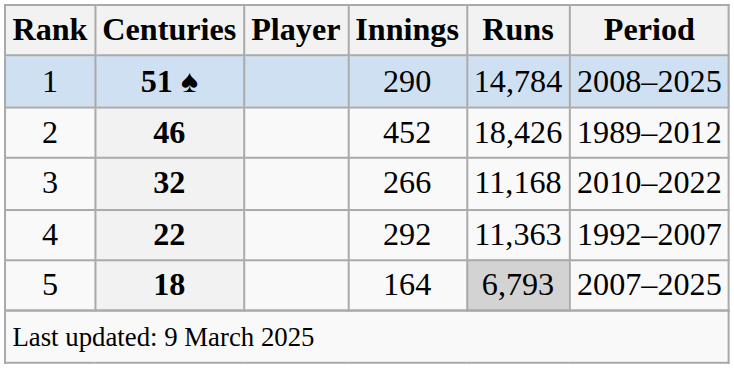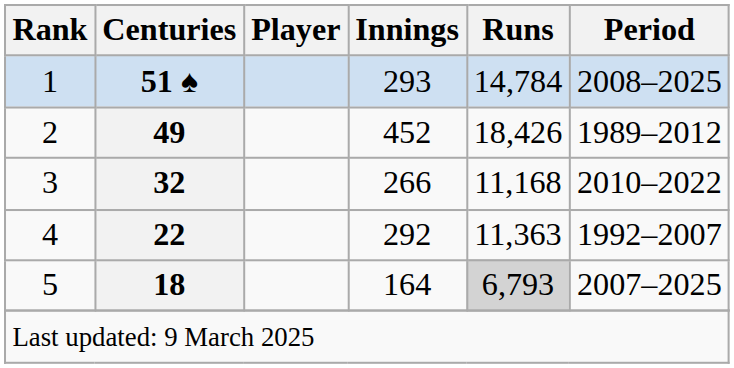 <table class="wikitable sortable">
 <tr>
 <th scope=col>Rank</th>
 <th scope=col>Centuries</th>
 <th scope=col>Player</th>
 <th scope=col>Innings</th>
 <th scope=col>Runs</th>
 <th scope=col>Period</th>
 </tr>
 <tr bgcolor=#cee0f2>
 <td align=center>1</td>
 <th scope=row style="background:#cee0f2; text-align:center;">51 ♠</th>
 <td></td>
-<td align=center>290</td>
+<td align=center>293</td>
 <td align=center>14,784</td>
 <td>2008–2025</td>
 </tr>
 <tr>
 <td align=center>2</td>
-<th scope=row style=text-align:center;>46</th>
+<th scope=row style=text-align:center;>49</th>
 <td></td>
 <td align=center>452</td>
 <td align=center>18,426</td>
 <td>1989–2012</td>
 </tr>
 <tr>
 <td align=center>3</td>
 <th scope=row style=text-align:center;>32</th>
 <td></td>
 <td align=center>266</td>
 <td align=center>11,168</td>
 <td>2010–2022</td>
 </tr>
 <tr>
 <td align=center>4</td>
 <th scope=row style=text-align:center;>22</th>
 <td></td>
 <td align=center>292</td>
 <td align=center>11,363</td>
 <td>1992–2007</td>
 </tr>
 <tr>
 <td align=center>5</td>
 <th scope=row style=text-align:center;>18</th>
 <td></td>
 <td align=center>164</td>
 <td align=center style="background: lightgrey;">6,793</td>
 <td>2007–2025</td>
 </tr>
 <tr>
 </tr>
 <tr class=sortbottom>
 <td colspan=6><small>Last updated: 9 March 2025</small></td>
 </tr>
 </table>
